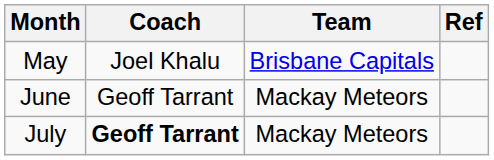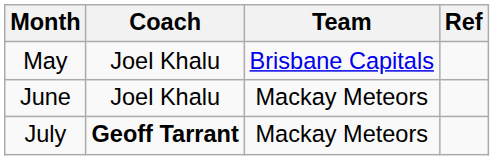 <table class="wikitable" style="text-align:center">
 <tr>
 <th>Month</th>
 <th>Coach</th>
 <th>Team</th>
 <th>Ref</th>
 </tr>
 <tr>
 <td>May</td>
 <td>Joel Khalu</td>
 <td><a href='#'>Brisbane Capitals</a></td>
 <td></td>
 </tr>
 <tr>
 <td>June</td>
-<td>Geoff Tarrant</td>
+<td>Joel Khalu</td>
 <td>Mackay Meteors</td>
 <td></td>
 </tr>
 <tr>
 <td>July</td>
 <td><strong>Geoff Tarrant</strong></td>
 <td>Mackay Meteors</td>
 <td></td>
 </tr>
 </table>
